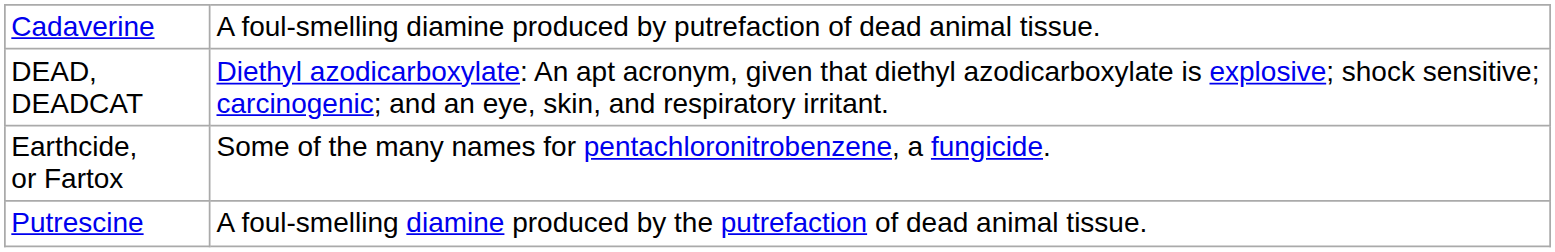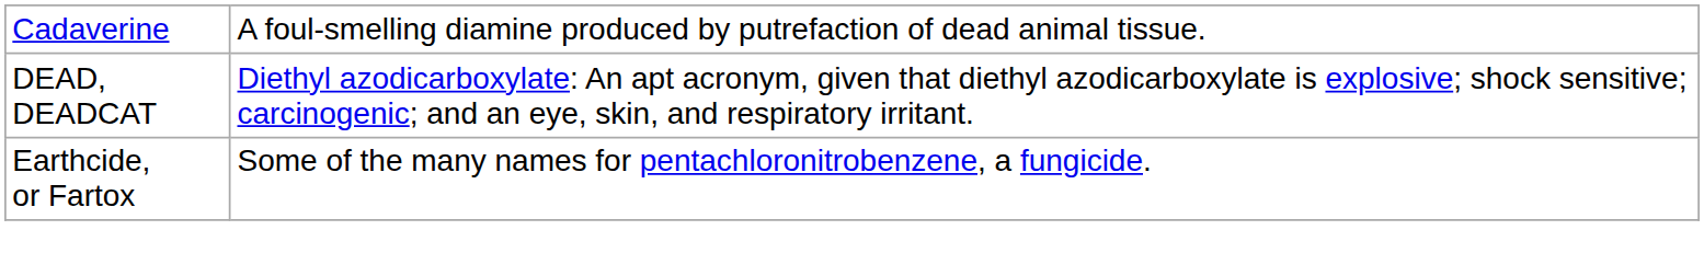 <table class="wikitable" style="margin:auto; background:white;">
 <tr>
 <td valign="top"><a href='#'>Cadaverine</a></td>
 <td valign="top"> A foul-smelling diamine produced by putrefaction of dead animal tissue.</td>
 </tr>
 <tr>
 <td valign="top">DEAD, DEADCAT</td>
 <td valign="top"> <a href='#'>Diethyl azodicarboxylate</a>: An apt acronym, given that diethyl azodicarboxylate is <a href='#'>explosive</a>; shock sensitive; <a href='#'>carcinogenic</a>; and an eye, skin, and respiratory irritant.</td>
 </tr>
 <tr>
 <td valign="top">Earthcide,<br>or Fartox</td>
 <td valign="top">Some of the many names for <a href='#'>pentachloronitrobenzene</a>, a <a href='#'>fungicide</a>.</td>
 </tr>
-<tr>
-<td valign="top"><a href='#'>Putrescine</a></td>
-<td valign="top"> A foul-smelling <a href='#'>diamine</a> produced by the <a href='#'>putrefaction</a> of dead animal tissue.</td>
-</tr>
 </table>
